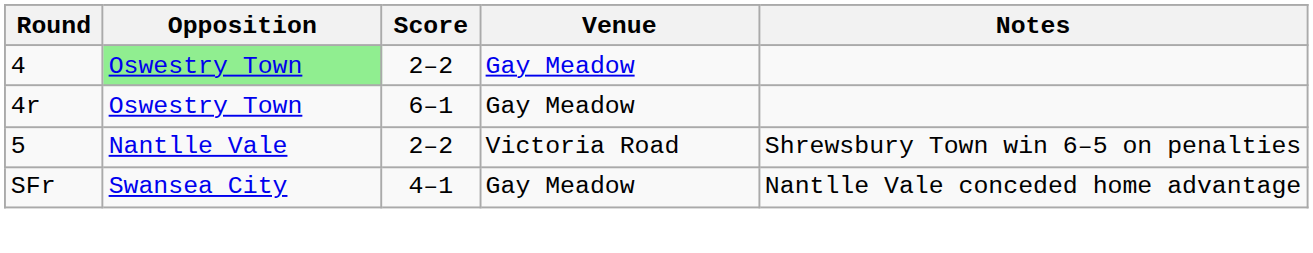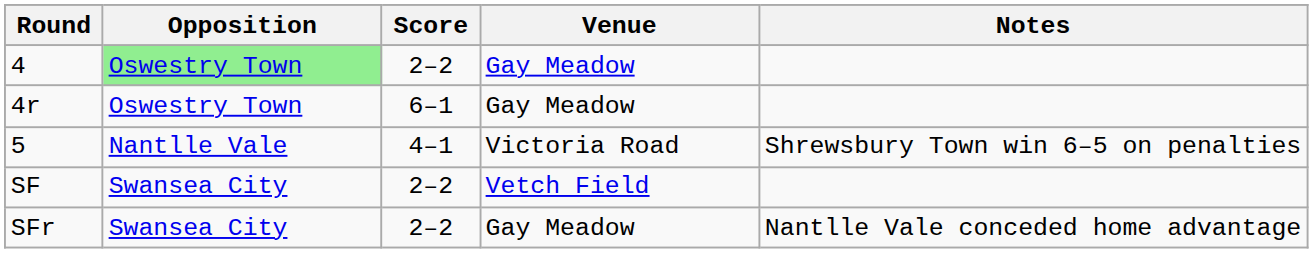 <table class="wikitable">
 <tr>
 <th width="45">Round</th>
 <th width="140">Opposition</th>
 <th width="45">Score</th>
 <th width="140">Venue</th>
 <th>Notes</th>
 </tr>
 <tr>
 <td>4</td>
 <td style="background: lightgreen;"><a href='#'>Oswestry Town</a></td>
 <td align="center">2–2</td>
 <td><a href='#'>Gay Meadow</a></td>
 <td></td>
 </tr>
 <tr>
 <td>4r</td>
 <td><a href='#'>Oswestry Town</a></td>
 <td align="center">6–1</td>
 <td>Gay Meadow</td>
 <td></td>
 </tr>
 <tr>
 <td>5</td>
 <td><a href='#'>Nantlle Vale</a></td>
-<td align="center">2–2</td>
+<td align="center">4–1</td>
 <td>Victoria Road</td>
 <td>Shrewsbury Town win 6–5 on penalties</td>
 </tr>
 <tr>
+<td>SF</td>
+<td><a href='#'>Swansea City</a></td>
+<td align="center">2–2</td>
+<td><a href='#'>Vetch Field</a></td>
+<td></td>
+</tr>
+<tr>
 <td>SFr</td>
 <td><a href='#'>Swansea City</a></td>
-<td align="center">4–1</td>
+<td align="center">2–2</td>
 <td>Gay Meadow</td>
 <td>Nantlle Vale conceded home advantage</td>
 </tr>
 </table>
